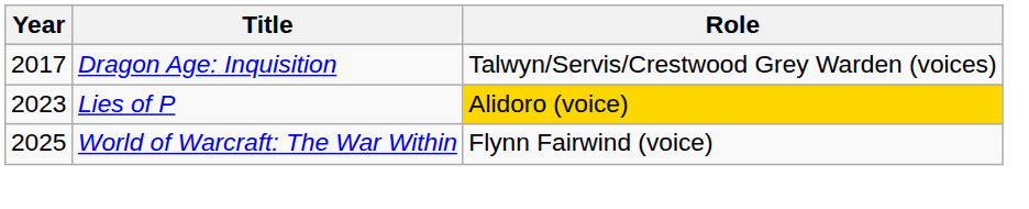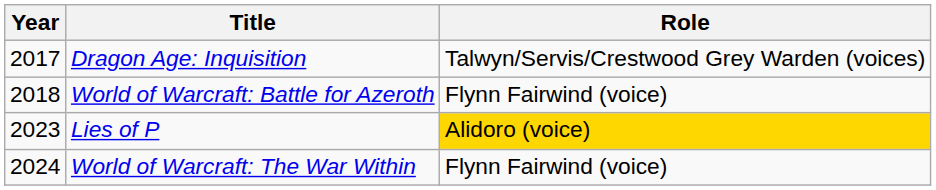 <table class="wikitable sortable">
 <tr>
 <th>Year</th>
 <th>Title</th>
 <th>Role</th>
 </tr>
 <tr>
 <td>2017</td>
 <td><em><a href='#'>Dragon Age: Inquisition</a></em></td>
 <td>Talwyn/Servis/Crestwood Grey Warden (voices)</td>
 </tr>
 <tr>
+<td>2018</td>
+<td><em><a href='#'>World of Warcraft: Battle for Azeroth</a></em></td>
+<td>Flynn Fairwind (voice)</td>
+</tr>
+<tr>
 <td>2023</td>
 <td><em><a href='#'>Lies of P</a></em></td>
 <td style="background: gold;">Alidoro (voice)</td>
 </tr>
 <tr>
-<td>2025</td>
+<td>2024</td>
 <td><em><a href='#'>World of Warcraft: The War Within</a></em></td>
 <td>Flynn Fairwind (voice)</td>
 </tr>
 </table>
